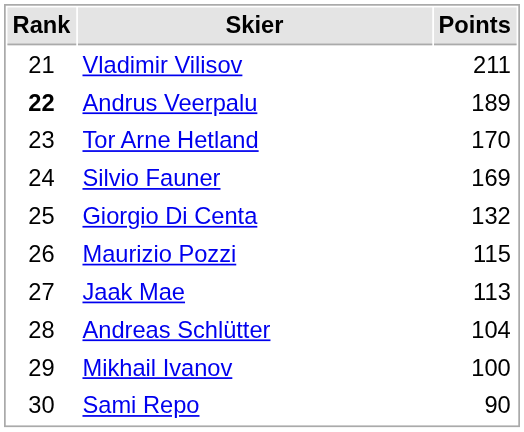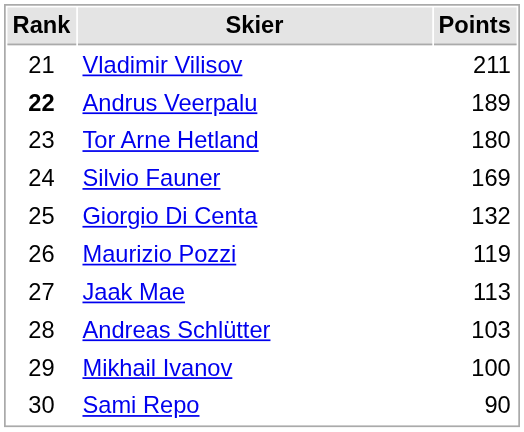 <table cellspacing="1" cellpadding="3" style="border:1px solid #AAAAAA;font-size:86%">
 <tr style="background-color: #E4E4E4;">
 <th style="border-bottom:1px solid #AAAAAA" width=10>Rank</th>
 <th style="border-bottom:1px solid #AAAAAA" width=200>Skier</th>
 <th style="border-bottom:1px solid #AAAAAA" width=20 align=right>Points</th>
 </tr>
 <tr>
 <td align=center>21</td>
 <td> <a href='#'>Vladimir Vilisov</a></td>
 <td align=right>211</td>
 </tr>
 <tr>
 <td align=center><strong>22</strong></td>
 <td> <a href='#'>Andrus Veerpalu</a></td>
 <td align=right>189</td>
 </tr>
 <tr>
 <td align=center>23</td>
 <td> <a href='#'>Tor Arne Hetland</a></td>
-<td align=right>170</td>
+<td align=right>180</td>
 </tr>
 <tr>
 <td align=center>24</td>
 <td> <a href='#'>Silvio Fauner</a></td>
 <td align=right>169</td>
 </tr>
 <tr>
 <td align=center>25</td>
 <td> <a href='#'>Giorgio Di Centa</a></td>
 <td align=right>132</td>
 </tr>
 <tr>
 <td align=center>26</td>
 <td> <a href='#'>Maurizio Pozzi</a></td>
-<td align=right>115</td>
+<td align=right>119</td>
 </tr>
 <tr>
 <td align=center>27</td>
 <td> <a href='#'>Jaak Mae</a></td>
 <td align=right>113</td>
 </tr>
 <tr>
 <td align=center>28</td>
 <td> <a href='#'>Andreas Schlütter</a></td>
-<td align=right>104</td>
+<td align=right>103</td>
 </tr>
 <tr>
 <td align=center>29</td>
 <td> <a href='#'>Mikhail Ivanov</a></td>
 <td align=right>100</td>
 </tr>
 <tr>
 <td align=center>30</td>
 <td> <a href='#'>Sami Repo</a></td>
 <td align=right>90</td>
 </tr>
 </table>
